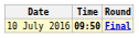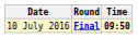 <table class="wikitable">
 <tr>
 <th>Date</th>
+<th>Round</th>
 <th>Time</th>
-<th>Round</th>
 </tr>
 <tr style=background:lemonchiffon>
 <td>10 July 2016</td>
+<td><strong><a href='#'>Final</a></strong></td>
 <td><strong>09:50</strong></td>
-<td><strong><a href='#'>Final</a></strong></td>
 </tr>
 </table>
